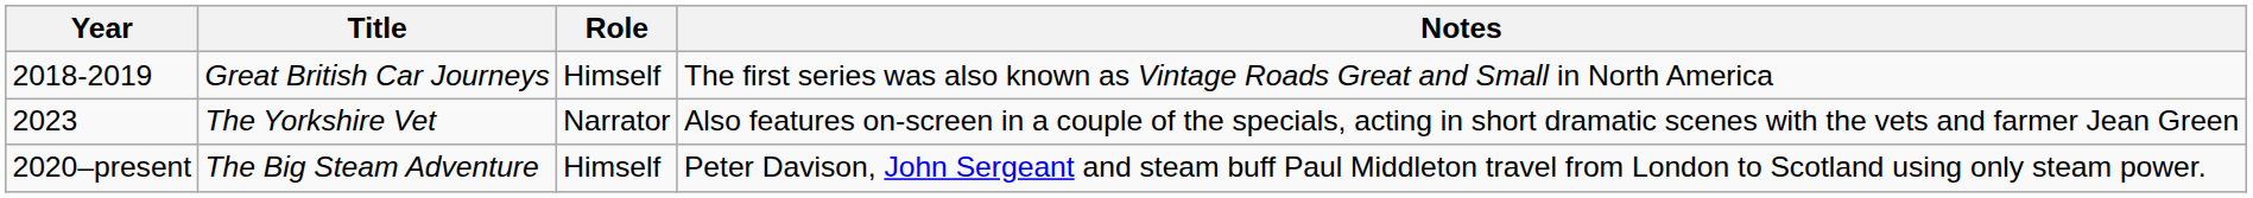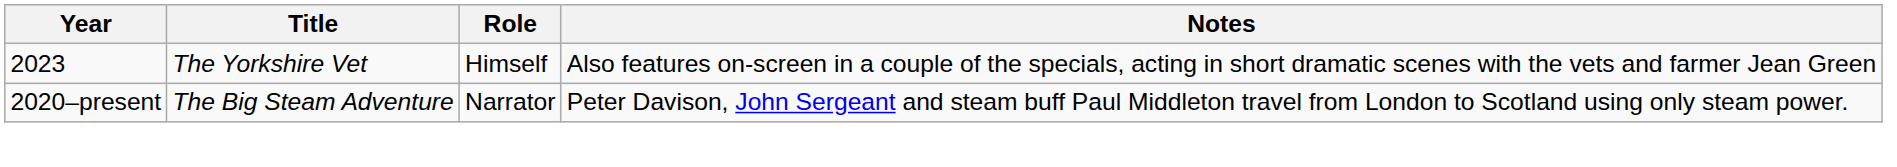 <table class="wikitable sortable">
 <tr>
 <th>Year</th>
 <th>Title</th>
 <th>Role</th>
 <th class="unsortable">Notes</th>
 </tr>
 <tr>
-<td>2018-2019</td>
-<td><em>Great British Car Journeys</em></td>
-<td>Himself</td>
-<td>The first series was also known as <em>Vintage Roads Great and Small</em> in North America</td>
-</tr>
-<tr>
 <td>2023</td>
 <td><em>The Yorkshire Vet</em></td>
-<td>Narrator</td>
+<td>Himself</td>
 <td>Also features on-screen in a couple of the specials, acting in short dramatic scenes with the vets and farmer Jean Green</td>
 </tr>
 <tr>
 <td>2020–present</td>
 <td><em>The Big Steam Adventure</em></td>
-<td>Himself</td>
+<td>Narrator</td>
 <td>Peter Davison, <a href='#'>John Sergeant</a> and steam buff Paul Middleton travel from London to Scotland using only steam power.</td>
 </tr>
 </table>
